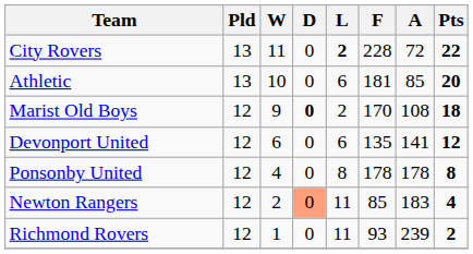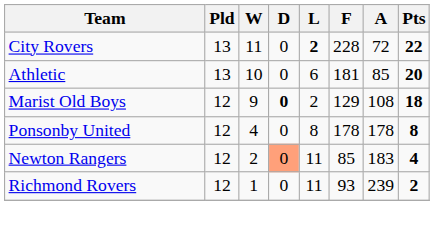 <table class="wikitable" style="text-align:center;">
 <tr>
 <th width=175>Team</th>
 <th width=20 abbr="Played">Pld</th>
 <th width=20 abbr="Won">W</th>
 <th width=20 abbr="Drawn">D</th>
 <th width=20 abbr="Lost">L</th>
 <th width=20 abbr="For">F</th>
 <th width=20 abbr="Against">A</th>
 <th width=20 abbr="Points">Pts</th>
 </tr>
 <tr>
 <td style="text-align:left;"><a href='#'>City Rovers</a></td>
 <td>13</td>
 <td>11</td>
 <td>0</td>
 <td><strong>2</strong></td>
 <td>228</td>
 <td>72</td>
 <td><strong>22</strong></td>
 </tr>
 <tr>
 <td style="text-align:left;"><a href='#'>Athletic</a></td>
 <td>13</td>
 <td>10</td>
 <td>0</td>
 <td>6</td>
 <td>181</td>
 <td>85</td>
 <td><strong>20</strong></td>
 </tr>
 <tr>
 <td style="text-align:left;"><a href='#'>Marist Old Boys</a></td>
 <td>12</td>
 <td>9</td>
 <td><strong>0</strong></td>
 <td>2</td>
-<td>170</td>
+<td>129</td>
 <td>108</td>
 <td><strong>18</strong></td>
-</tr>
-<tr>
-<td style="text-align:left;"><a href='#'>Devonport United</a></td>
-<td>12</td>
-<td>6</td>
-<td>0</td>
-<td>6</td>
-<td>135</td>
-<td>141</td>
-<td><strong>12</strong></td>
 </tr>
 <tr>
 <td style="text-align:left;"><a href='#'>Ponsonby United</a></td>
 <td>12</td>
 <td>4</td>
 <td>0</td>
 <td>8</td>
 <td>178</td>
 <td>178</td>
 <td><strong>8</strong></td>
 </tr>
 <tr>
 <td style="text-align:left;"><a href='#'>Newton Rangers</a></td>
 <td>12</td>
 <td>2</td>
 <td style="background: lightsalmon;">0</td>
 <td>11</td>
 <td>85</td>
 <td>183</td>
 <td><strong>4</strong></td>
 </tr>
 <tr>
 <td style="text-align:left;"><a href='#'>Richmond Rovers</a></td>
 <td>12</td>
 <td>1</td>
 <td>0</td>
 <td>11</td>
 <td>93</td>
 <td>239</td>
 <td><strong>2</strong></td>
 </tr>
 <tr>
 </tr>
 </table>
